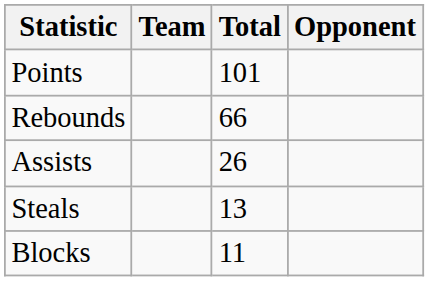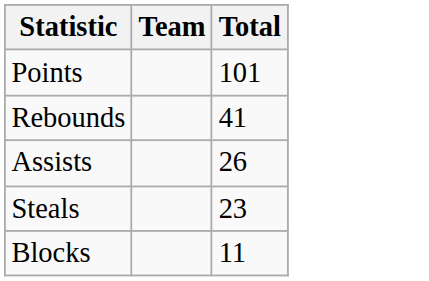 <table class="wikitable">
 <tr>
 <th>Statistic</th>
 <th>Team</th>
 <th>Total</th>
-<th>Opponent</th>
 </tr>
 <tr>
 <td>Points</td>
 <td></td>
 <td>101</td>
-<td></td>
 </tr>
 <tr>
 <td>Rebounds</td>
 <td></td>
-<td>66</td>
-<td></td>
+<td>41</td>
 </tr>
 <tr>
 <td>Assists</td>
 <td></td>
 <td>26</td>
-<td></td>
 </tr>
 <tr>
 <td>Steals</td>
 <td></td>
-<td>13</td>
-<td></td>
+<td>23</td>
 </tr>
 <tr>
 <td>Blocks</td>
 <td></td>
 <td>11</td>
-<td></td>
 </tr>
 </table>
